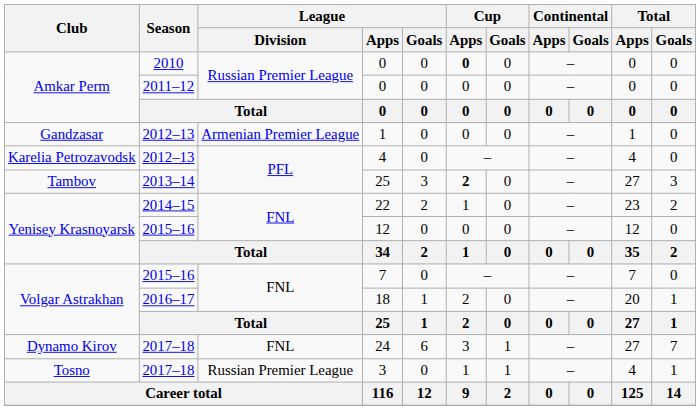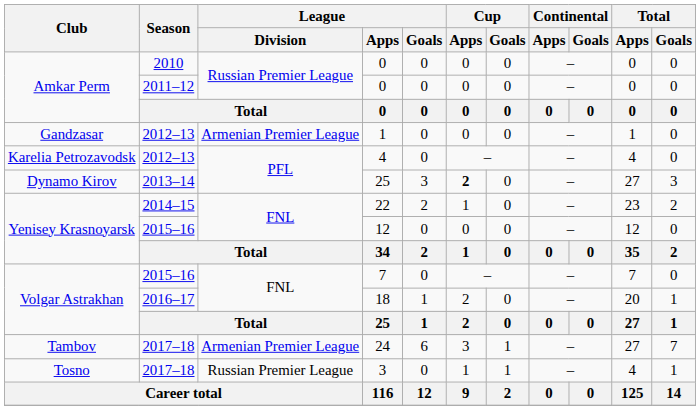 <table class="wikitable" style="text-align: center;">
 <tr>
 <th rowspan=2>Club</th>
 <th rowspan=2>Season</th>
 <th colspan=3>League</th>
 <th colspan=2>Cup</th>
 <th colspan=2>Continental</th>
 <th colspan=2>Total</th>
 </tr>
 <tr>
 <th>Division</th>
 <th>Apps</th>
 <th>Goals</th>
 <th>Apps</th>
 <th>Goals</th>
 <th>Apps</th>
 <th>Goals</th>
 <th>Apps</th>
 <th>Goals</th>
 </tr>
 <tr>
 <td rowspan=3><a href='#'>Amkar Perm</a></td>
 <td><a href='#'>2010</a></td>
 <td rowspan=2><a href='#'>Russian Premier League</a></td>
 <td>0</td>
 <td>0</td>
-<td><strong>0</strong></td>
+<td>0</td>
 <td>0</td>
 <td colspan=2>–</td>
 <td>0</td>
 <td>0</td>
 </tr>
 <tr>
 <td><a href='#'>2011–12</a></td>
 <td>0</td>
 <td>0</td>
 <td>0</td>
 <td>0</td>
 <td colspan=2>–</td>
 <td>0</td>
 <td>0</td>
 </tr>
 <tr>
 <th colspan=2>Total</th>
 <th>0</th>
 <th>0</th>
 <th>0</th>
 <th>0</th>
 <th>0</th>
 <th>0</th>
 <th>0</th>
 <th>0</th>
 </tr>
 <tr>
 <td><a href='#'>Gandzasar</a></td>
 <td><a href='#'>2012–13</a></td>
 <td><a href='#'>Armenian Premier League</a></td>
 <td>1</td>
 <td>0</td>
 <td>0</td>
 <td>0</td>
 <td colspan=2>–</td>
 <td>1</td>
 <td>0</td>
 </tr>
 <tr>
 <td><a href='#'>Karelia Petrozavodsk</a></td>
 <td><a href='#'>2012–13</a></td>
 <td rowspan=2><a href='#'>PFL</a></td>
 <td>4</td>
 <td>0</td>
 <td colspan=2>–</td>
 <td colspan=2>–</td>
 <td>4</td>
 <td>0</td>
 </tr>
 <tr>
-<td><a href='#'>Tambov</a></td>
+<td><a href='#'>Dynamo Kirov</a></td>
 <td><a href='#'>2013–14</a></td>
 <td>25</td>
 <td>3</td>
 <td><strong>2</strong></td>
 <td>0</td>
 <td colspan=2>–</td>
 <td>27</td>
 <td>3</td>
 </tr>
 <tr>
 <td rowspan=3><a href='#'>Yenisey Krasnoyarsk</a></td>
 <td><a href='#'>2014–15</a></td>
 <td rowspan=2><a href='#'>FNL</a></td>
 <td>22</td>
 <td>2</td>
 <td>1</td>
 <td>0</td>
 <td colspan=2>–</td>
 <td>23</td>
 <td>2</td>
 </tr>
 <tr>
 <td><a href='#'>2015–16</a></td>
 <td>12</td>
 <td>0</td>
 <td>0</td>
 <td>0</td>
 <td colspan=2>–</td>
 <td>12</td>
 <td>0</td>
 </tr>
 <tr>
 <th colspan=2>Total</th>
 <th>34</th>
 <th>2</th>
 <th>1</th>
 <th>0</th>
 <th>0</th>
 <th>0</th>
 <th>35</th>
 <th>2</th>
 </tr>
 <tr>
 <td rowspan=3><a href='#'>Volgar Astrakhan</a></td>
 <td><a href='#'>2015–16</a></td>
 <td rowspan=2>FNL</td>
 <td>7</td>
 <td>0</td>
 <td colspan=2>–</td>
 <td colspan=2>–</td>
 <td>7</td>
 <td>0</td>
 </tr>
 <tr>
 <td><a href='#'>2016–17</a></td>
 <td>18</td>
 <td>1</td>
 <td>2</td>
 <td>0</td>
 <td colspan=2>–</td>
 <td>20</td>
 <td>1</td>
 </tr>
 <tr>
 <th colspan=2>Total</th>
 <th>25</th>
 <th>1</th>
 <th>2</th>
 <th>0</th>
 <th>0</th>
 <th>0</th>
 <th>27</th>
 <th>1</th>
 </tr>
 <tr>
-<td><a href='#'>Dynamo Kirov</a></td>
+<td><a href='#'>Tambov</a></td>
 <td><a href='#'>2017–18</a></td>
-<td>FNL</td>
+<td><a href='#'>Armenian Premier League</a></td>
 <td>24</td>
 <td>6</td>
 <td>3</td>
 <td>1</td>
 <td colspan=2>–</td>
 <td>27</td>
 <td>7</td>
 </tr>
 <tr>
 <td><a href='#'>Tosno</a></td>
 <td><a href='#'>2017–18</a></td>
 <td>Russian Premier League</td>
 <td>3</td>
 <td>0</td>
 <td>1</td>
 <td>1</td>
 <td colspan=2>–</td>
 <td>4</td>
 <td>1</td>
 </tr>
 <tr>
 <th colspan=3>Career total</th>
 <th>116</th>
 <th>12</th>
 <th>9</th>
 <th>2</th>
 <th>0</th>
 <th>0</th>
 <th>125</th>
 <th>14</th>
 </tr>
 <tr>
 </tr>
 </table>
